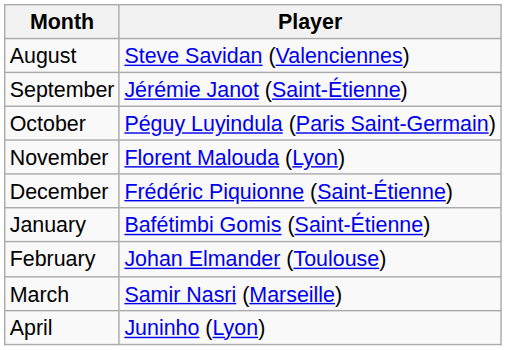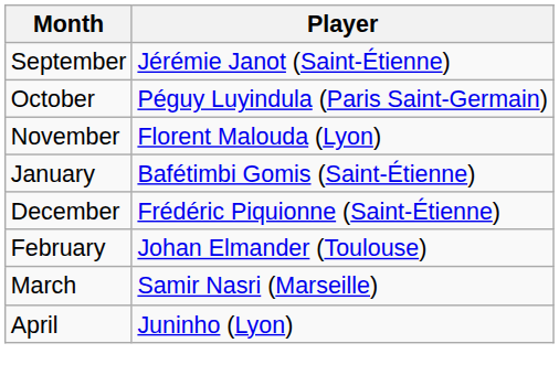 <table class="wikitable" style="font-size:95%">
 <tr>
 <th>Month</th>
 <th>Player</th>
-</tr>
-<tr --->
-<td>August</td>
-<td> <a href='#'>Steve Savidan</a> (<a href='#'>Valenciennes</a>)</td>
 </tr>
 <tr>
 <td>September</td>
 <td> <a href='#'>Jérémie Janot</a> (<a href='#'>Saint-Étienne</a>)</td>
 </tr>
 <tr>
 <td>October</td>
 <td> <a href='#'>Péguy Luyindula</a> (<a href='#'>Paris Saint-Germain</a>)</td>
 </tr>
 <tr>
 <td>November</td>
 <td> <a href='#'>Florent Malouda</a> (<a href='#'>Lyon</a>)</td>
 </tr>
 <tr>
+<td>January</td>
+<td> <a href='#'>Bafétimbi Gomis</a> (<a href='#'>Saint-Étienne</a>)</td>
+</tr>
+<tr>
 <td>December</td>
 <td> <a href='#'>Frédéric Piquionne</a> (<a href='#'>Saint-Étienne</a>)</td>
-</tr>
-<tr>
-<td>January</td>
-<td> <a href='#'>Bafétimbi Gomis</a> (<a href='#'>Saint-Étienne</a>)</td>
 </tr>
 <tr>
 <td>February</td>
 <td> <a href='#'>Johan Elmander</a> (<a href='#'>Toulouse</a>)</td>
 </tr>
 <tr>
 <td>March</td>
 <td> <a href='#'>Samir Nasri</a> (<a href='#'>Marseille</a>)</td>
 </tr>
 <tr>
 <td>April</td>
 <td> <a href='#'>Juninho</a> (<a href='#'>Lyon</a>)</td>
 </tr>
 </table>
